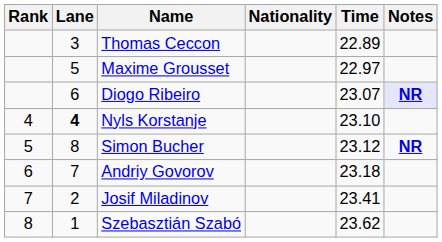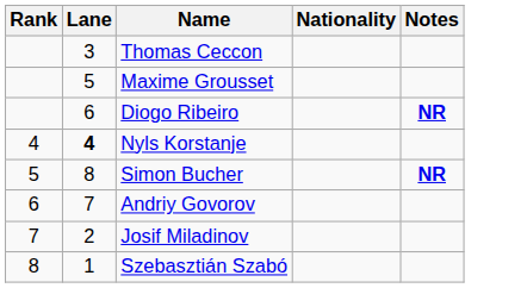 <table class="wikitable sortable" style="text-align:center">
 <tr>
 <th>Rank</th>
 <th>Lane</th>
 <th>Name</th>
 <th>Nationality</th>
-<th>Time</th>
 <th>Notes</th>
 </tr>
 <tr>
 <td></td>
 <td>3</td>
 <td align=left><a href='#'>Thomas Ceccon</a></td>
 <td align=left></td>
-<td>22.89</td>
 <td></td>
 </tr>
 <tr>
 <td></td>
 <td>5</td>
 <td align=left><a href='#'>Maxime Grousset</a></td>
 <td align=left></td>
-<td>22.97</td>
 <td></td>
 </tr>
 <tr>
 <td></td>
 <td>6</td>
 <td align=left><a href='#'>Diogo Ribeiro</a></td>
 <td align=left></td>
-<td>23.07</td>
-<td style="background: lavender;"><strong><a href='#'>NR</a></strong></td>
+<td><strong><a href='#'>NR</a></strong></td>
 </tr>
 <tr>
 <td>4</td>
 <td><strong>4</strong></td>
 <td align=left><a href='#'>Nyls Korstanje</a></td>
 <td align=left></td>
-<td>23.10</td>
 <td></td>
 </tr>
 <tr>
 <td>5</td>
 <td>8</td>
 <td align=left><a href='#'>Simon Bucher</a></td>
 <td align=left></td>
-<td>23.12</td>
 <td><strong><a href='#'>NR</a></strong></td>
 </tr>
 <tr>
 <td>6</td>
 <td>7</td>
 <td align=left><a href='#'>Andriy Govorov</a></td>
 <td align=left></td>
-<td>23.18</td>
 <td></td>
 </tr>
 <tr>
 <td>7</td>
 <td>2</td>
 <td align=left><a href='#'>Josif Miladinov</a></td>
 <td align=left></td>
-<td>23.41</td>
 <td></td>
 </tr>
 <tr>
 <td>8</td>
 <td>1</td>
 <td align=left><a href='#'>Szebasztián Szabó</a></td>
 <td align=left></td>
-<td>23.62</td>
 <td></td>
 </tr>
 </table>
